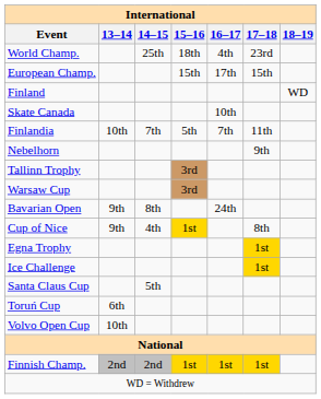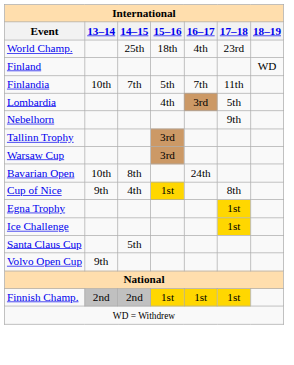 <table class="wikitable" style="text-align:center">
 <tr>
 <th style="background-color: #ffdead; " colspan=7 align=center>International</th>
 </tr>
 <tr>
 <th>Event</th>
 <th><a href='#'>13–14</a></th>
 <th><a href='#'>14–15</a></th>
 <th><a href='#'>15–16</a></th>
 <th><a href='#'>16–17</a></th>
 <th><a href='#'>17–18</a></th>
 <th><a href='#'>18–19</a></th>
 </tr>
 <tr>
 <td align=left><a href='#'>World Champ.</a></td>
 <td></td>
 <td>25th</td>
 <td>18th</td>
 <td>4th</td>
 <td>23rd</td>
 <td></td>
 </tr>
 <tr>
-<td align=left><a href='#'>European Champ.</a></td>
-<td></td>
-<td></td>
-<td>15th</td>
-<td>17th</td>
-<td>15th</td>
-<td></td>
-</tr>
-<tr>
 <td align=left> <a href='#'>Finland</a></td>
 <td></td>
 <td></td>
 <td></td>
 <td></td>
 <td></td>
 <td>WD</td>
 </tr>
 <tr>
-<td align=left> <a href='#'>Skate Canada</a></td>
-<td></td>
-<td></td>
-<td></td>
-<td>10th</td>
-<td></td>
-<td></td>
-</tr>
-<tr>
 <td align=left> <a href='#'>Finlandia</a></td>
 <td>10th</td>
 <td>7th</td>
 <td>5th</td>
 <td>7th</td>
 <td>11th</td>
+<td></td>
+</tr>
+<tr>
+<td align=left> <a href='#'>Lombardia</a></td>
+<td></td>
+<td></td>
+<td>4th</td>
+<td bgcolor=cc9966>3rd</td>
+<td>5th</td>
 <td></td>
 </tr>
 <tr>
 <td align=left> <a href='#'>Nebelhorn</a></td>
 <td></td>
 <td></td>
 <td></td>
 <td></td>
 <td>9th</td>
 <td></td>
 </tr>
 <tr>
 <td align=left> <a href='#'>Tallinn Trophy</a></td>
 <td></td>
 <td></td>
 <td bgcolor=cc9966>3rd</td>
 <td></td>
 <td></td>
 <td></td>
 </tr>
 <tr>
 <td align=left> <a href='#'>Warsaw Cup</a></td>
 <td></td>
 <td></td>
 <td bgcolor=cc9966>3rd</td>
 <td></td>
 <td></td>
 <td></td>
 </tr>
 <tr>
 <td align=left><a href='#'>Bavarian Open</a></td>
-<td>9th</td>
+<td>10th</td>
 <td>8th</td>
 <td></td>
 <td>24th</td>
 <td></td>
 <td></td>
 </tr>
 <tr>
 <td align=left><a href='#'>Cup of Nice</a></td>
 <td>9th</td>
 <td>4th</td>
 <td bgcolor=gold>1st</td>
 <td></td>
 <td>8th</td>
 <td></td>
 </tr>
 <tr>
 <td align=left><a href='#'>Egna Trophy</a></td>
 <td></td>
 <td></td>
 <td></td>
 <td></td>
 <td bgcolor=gold>1st</td>
 <td></td>
 </tr>
 <tr>
 <td align=left><a href='#'>Ice Challenge</a></td>
 <td></td>
 <td></td>
 <td></td>
 <td></td>
 <td bgcolor=gold>1st</td>
 <td></td>
 </tr>
 <tr>
 <td align=left><a href='#'>Santa Claus Cup</a></td>
 <td></td>
 <td>5th</td>
 <td></td>
 <td></td>
 <td></td>
 <td></td>
 </tr>
 <tr>
-<td align=left><a href='#'>Toruń Cup</a></td>
-<td>6th</td>
-<td></td>
-<td></td>
-<td></td>
-<td></td>
-<td></td>
-</tr>
-<tr>
 <td align=left><a href='#'>Volvo Open Cup</a></td>
-<td>10th</td>
+<td>9th</td>
 <td></td>
 <td></td>
 <td></td>
 <td></td>
 <td></td>
 </tr>
 <tr>
 <th style="background-color: #ffdead; " colspan=7 align=center>National</th>
 </tr>
 <tr>
 <td align=left><a href='#'>Finnish Champ.</a></td>
 <td bgcolor=silver>2nd</td>
 <td bgcolor=silver>2nd</td>
 <td bgcolor=gold>1st</td>
 <td bgcolor=gold>1st</td>
 <td bgcolor=gold>1st</td>
 <td></td>
 </tr>
 <tr>
 <td colspan=7 align=center><small> WD = Withdrew </small></td>
 </tr>
 </table>
